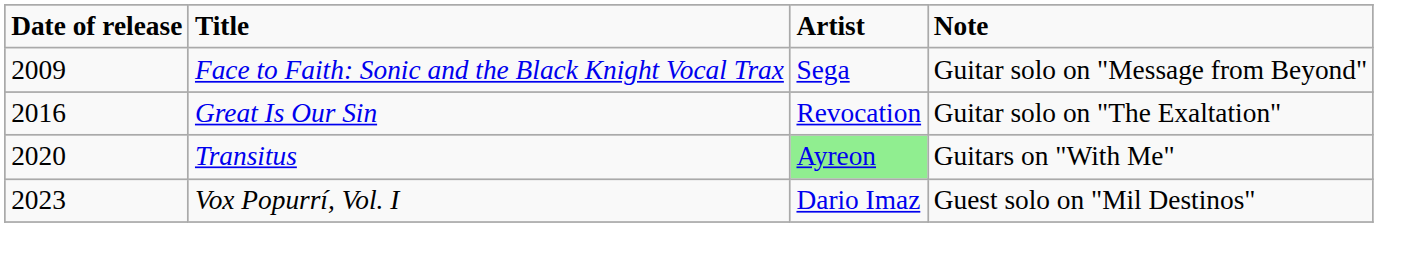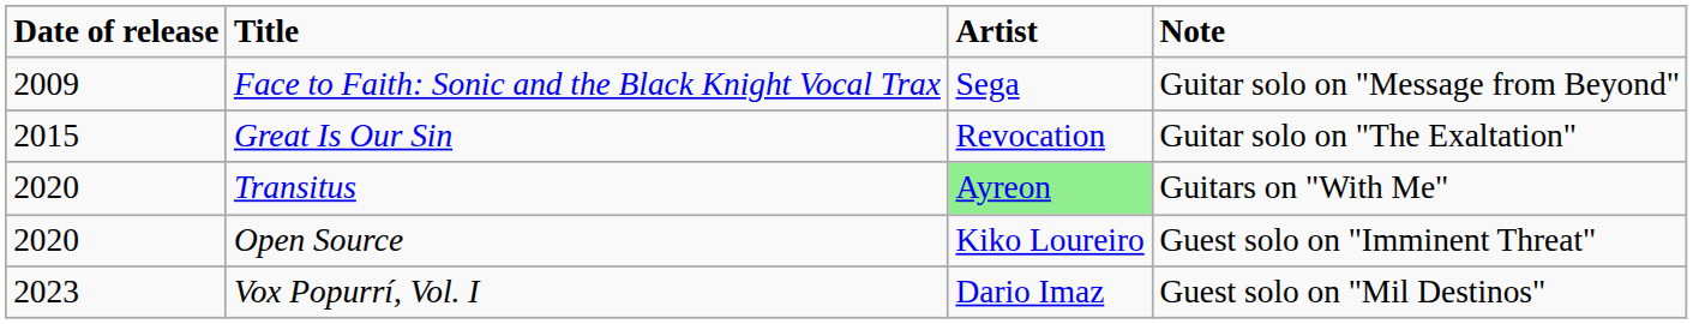 <table class="wikitable">
 <tr>
 <td><strong>Date of release</strong></td>
 <td><strong>Title</strong></td>
 <td><strong>Artist</strong></td>
 <td><strong>Note</strong></td>
 </tr>
 <tr>
 <td>2009</td>
 <td><em><a href='#'>Face to Faith: Sonic and the Black Knight Vocal Trax</a></em></td>
 <td><a href='#'>Sega</a></td>
 <td>Guitar solo on "Message from Beyond"</td>
 </tr>
 <tr>
-<td>2016</td>
+<td>2015</td>
 <td><em><a href='#'>Great Is Our Sin</a></em></td>
 <td><a href='#'>Revocation</a></td>
 <td>Guitar solo on "The Exaltation"</td>
 </tr>
 <tr>
 <td>2020</td>
 <td><em><a href='#'>Transitus</a></em></td>
 <td style="background: lightgreen;"><a href='#'>Ayreon</a></td>
 <td>Guitars on "With Me"</td>
 </tr>
 <tr>
+<td>2020</td>
+<td><em>Open Source</em></td>
+<td><a href='#'>Kiko Loureiro</a></td>
+<td>Guest solo on "Imminent Threat"</td>
+</tr>
+<tr>
 <td>2023</td>
 <td><em>Vox Popurrí, Vol. I</em></td>
 <td><a href='#'>Dario Imaz</a></td>
 <td>Guest solo on "Mil Destinos"</td>
 </tr>
 </table>
